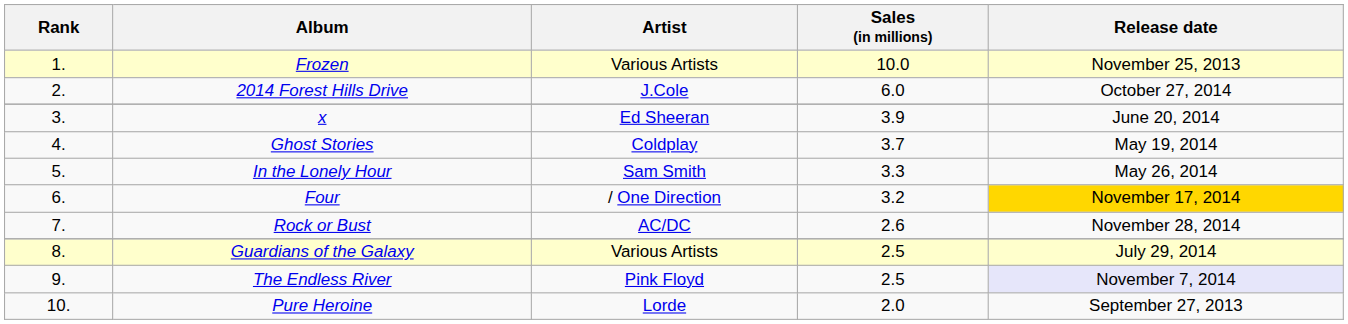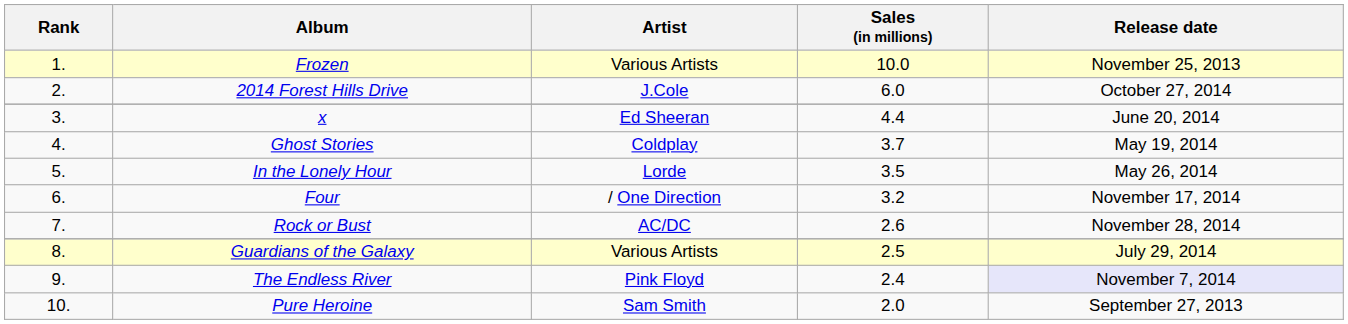 <table class="wikitable sortable" style="width:100%; text-align:center;">
 <tr>
 <th>Rank</th>
 <th>Album</th>
 <th>Artist</th>
 <th>Sales <br><small>(in millions)</small></th>
 <th>Release date</th>
 </tr>
 <tr bgcolor="#ffffcc">
 <td>1.</td>
 <td><em><a href='#'>Frozen</a></em></td>
 <td>Various Artists</td>
 <td>10.0</td>
 <td>November 25, 2013</td>
 </tr>
 <tr>
 <td>2.</td>
 <td><em><a href='#'>2014 Forest Hills Drive</a></em></td>
 <td> <a href='#'>J.Cole</a></td>
 <td>6.0</td>
 <td>October 27, 2014</td>
 </tr>
 <tr>
 </tr>
 <tr>
 <td>3.</td>
 <td><em><a href='#'>x</a></em></td>
 <td> <a href='#'>Ed Sheeran</a></td>
-<td>3.9</td>
+<td>4.4</td>
 <td>June 20, 2014</td>
 </tr>
 <tr>
 <td>4.</td>
 <td><em><a href='#'>Ghost Stories</a></em></td>
 <td> <a href='#'>Coldplay</a></td>
 <td>3.7</td>
 <td>May 19, 2014</td>
 </tr>
 <tr>
 <td>5.</td>
 <td><em><a href='#'>In the Lonely Hour</a></em></td>
-<td> <a href='#'>Sam Smith</a></td>
-<td>3.3</td>
+<td> <a href='#'>Lorde</a></td>
+<td>3.5</td>
 <td>May 26, 2014</td>
 </tr>
 <tr>
 <td>6.</td>
 <td><em><a href='#'>Four</a></em></td>
 <td>/ <a href='#'>One Direction</a></td>
 <td>3.2</td>
-<td style="background: gold;">November 17, 2014</td>
+<td>November 17, 2014</td>
 </tr>
 <tr>
 <td>7.</td>
 <td><em><a href='#'>Rock or Bust</a></em></td>
 <td> <a href='#'>AC/DC</a></td>
 <td>2.6</td>
 <td>November 28, 2014</td>
 </tr>
 <tr>
 </tr>
 <tr bgcolor="#ffffcc">
 <td>8.</td>
 <td><em><a href='#'>Guardians of the Galaxy</a></em></td>
 <td>Various Artists</td>
 <td>2.5</td>
 <td>July 29, 2014</td>
 </tr>
 <tr>
 <td>9.</td>
 <td><em><a href='#'>The Endless River</a></em></td>
 <td> <a href='#'>Pink Floyd</a></td>
-<td>2.5</td>
+<td>2.4</td>
 <td style="background: lavender;">November 7, 2014</td>
 </tr>
 <tr>
 <td>10.</td>
 <td><em><a href='#'>Pure Heroine</a></em></td>
-<td> <a href='#'>Lorde</a></td>
+<td> <a href='#'>Sam Smith</a></td>
 <td>2.0</td>
 <td>September 27, 2013</td>
 </tr>
 </table>
